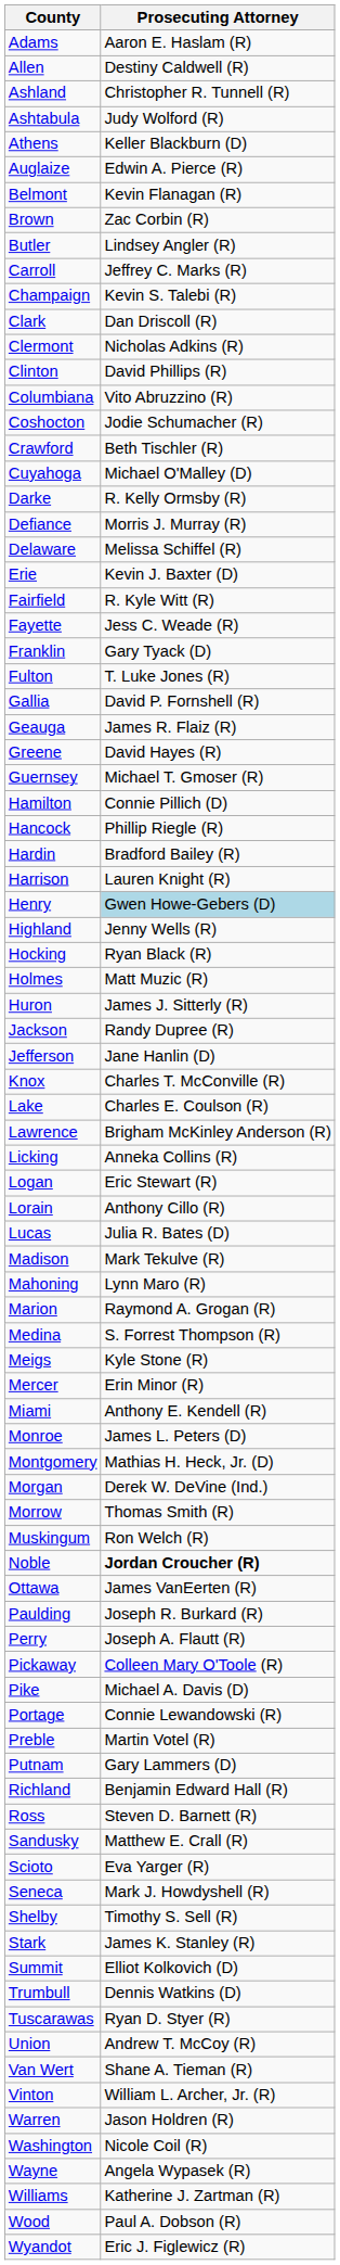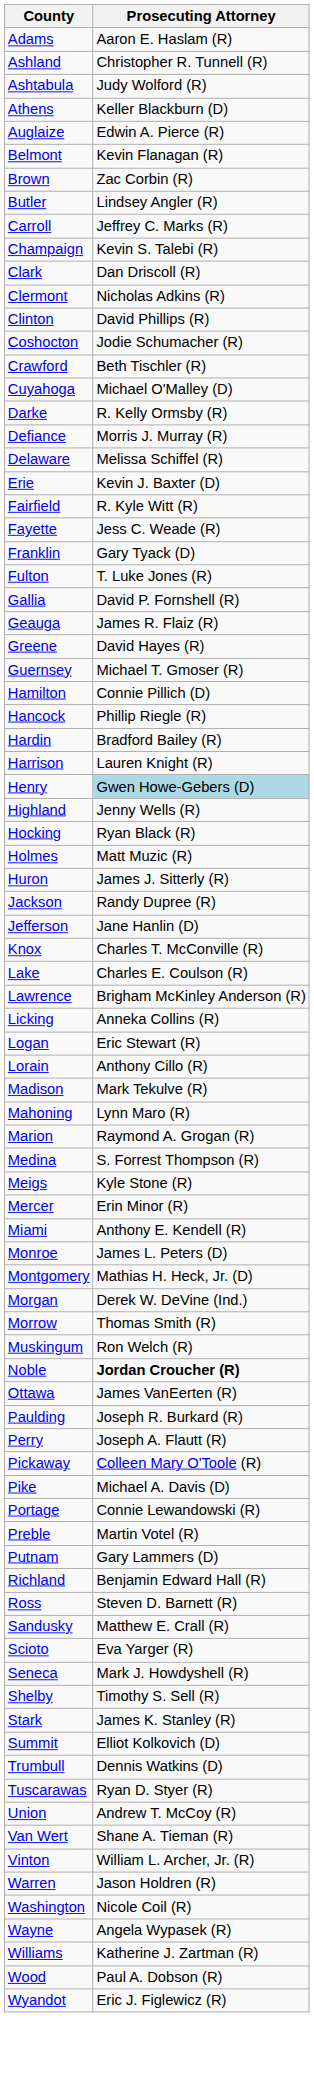 <table class="wikitable">
 <tr>
 <th>County</th>
 <th>Prosecuting Attorney</th>
 </tr>
 <tr>
 <td><a href='#'>Adams</a></td>
 <td>Aaron E. Haslam (R)</td>
-</tr>
-<tr>
-<td><a href='#'>Allen</a></td>
-<td>Destiny Caldwell (R)</td>
 </tr>
 <tr>
 <td><a href='#'>Ashland</a></td>
 <td>Christopher R. Tunnell (R)</td>
 </tr>
 <tr>
 <td><a href='#'>Ashtabula</a></td>
 <td>Judy Wolford (R)</td>
 </tr>
 <tr>
 <td><a href='#'>Athens</a></td>
 <td>Keller Blackburn (D)</td>
 </tr>
 <tr>
 <td><a href='#'>Auglaize</a></td>
 <td>Edwin A. Pierce (R)</td>
 </tr>
 <tr>
 <td><a href='#'>Belmont</a></td>
 <td>Kevin Flanagan (R)</td>
 </tr>
 <tr>
 <td><a href='#'>Brown</a></td>
 <td>Zac Corbin (R)</td>
 </tr>
 <tr>
 <td><a href='#'>Butler</a></td>
 <td>Lindsey Angler (R)</td>
 </tr>
 <tr>
 <td><a href='#'>Carroll</a></td>
 <td>Jeffrey C. Marks (R)</td>
 </tr>
 <tr>
 <td><a href='#'>Champaign</a></td>
 <td>Kevin S. Talebi (R)</td>
 </tr>
 <tr>
 <td><a href='#'>Clark</a></td>
 <td>Dan Driscoll (R)</td>
 </tr>
 <tr>
 <td><a href='#'>Clermont</a></td>
 <td>Nicholas Adkins (R)</td>
 </tr>
 <tr>
 <td><a href='#'>Clinton</a></td>
 <td>David Phillips (R)</td>
-</tr>
-<tr>
-<td><a href='#'>Columbiana</a></td>
-<td>Vito Abruzzino (R)</td>
 </tr>
 <tr>
 <td><a href='#'>Coshocton</a></td>
 <td>Jodie Schumacher (R)</td>
 </tr>
 <tr>
 <td><a href='#'>Crawford</a></td>
 <td>Beth Tischler (R)</td>
 </tr>
 <tr>
 <td><a href='#'>Cuyahoga</a></td>
 <td>Michael O'Malley (D)</td>
 </tr>
 <tr>
 <td><a href='#'>Darke</a></td>
 <td>R. Kelly Ormsby (R)</td>
 </tr>
 <tr>
 <td><a href='#'>Defiance</a></td>
 <td>Morris J. Murray (R)</td>
 </tr>
 <tr>
 <td><a href='#'>Delaware</a></td>
 <td>Melissa Schiffel (R)</td>
 </tr>
 <tr>
 <td><a href='#'>Erie</a></td>
 <td>Kevin J. Baxter (D)</td>
 </tr>
 <tr>
 <td><a href='#'>Fairfield</a></td>
 <td>R. Kyle Witt (R)</td>
 </tr>
 <tr>
 <td><a href='#'>Fayette</a></td>
 <td>Jess C. Weade (R)</td>
 </tr>
 <tr>
 <td><a href='#'>Franklin</a></td>
 <td>Gary Tyack (D)</td>
 </tr>
 <tr>
 <td><a href='#'>Fulton</a></td>
 <td>T. Luke Jones (R)</td>
 </tr>
 <tr>
 <td><a href='#'>Gallia</a></td>
 <td>David P. Fornshell (R)</td>
 </tr>
 <tr>
 <td><a href='#'>Geauga</a></td>
 <td>James R. Flaiz (R)</td>
 </tr>
 <tr>
 <td><a href='#'>Greene</a></td>
 <td>David Hayes (R)</td>
 </tr>
 <tr>
 <td><a href='#'>Guernsey</a></td>
 <td>Michael T. Gmoser (R)</td>
 </tr>
 <tr>
 <td><a href='#'>Hamilton</a></td>
 <td>Connie Pillich (D)</td>
 </tr>
 <tr>
 <td><a href='#'>Hancock</a></td>
 <td>Phillip Riegle (R)</td>
 </tr>
 <tr>
 <td><a href='#'>Hardin</a></td>
 <td>Bradford Bailey (R)</td>
 </tr>
 <tr>
 <td><a href='#'>Harrison</a></td>
 <td>Lauren Knight (R)</td>
 </tr>
 <tr>
 <td><a href='#'>Henry</a></td>
 <td style="background: lightblue;">Gwen Howe-Gebers (D)</td>
 </tr>
 <tr>
 <td><a href='#'>Highland</a></td>
 <td>Jenny Wells (R)</td>
 </tr>
 <tr>
 <td><a href='#'>Hocking</a></td>
 <td>Ryan Black (R)</td>
 </tr>
 <tr>
 <td><a href='#'>Holmes</a></td>
 <td>Matt Muzic (R)</td>
 </tr>
 <tr>
 <td><a href='#'>Huron</a></td>
 <td>James J. Sitterly (R)</td>
 </tr>
 <tr>
 <td><a href='#'>Jackson</a></td>
 <td>Randy Dupree (R)</td>
 </tr>
 <tr>
 <td><a href='#'>Jefferson</a></td>
 <td>Jane Hanlin (D)</td>
 </tr>
 <tr>
 <td><a href='#'>Knox</a></td>
 <td>Charles T. McConville (R)</td>
 </tr>
 <tr>
 <td><a href='#'>Lake</a></td>
 <td>Charles E. Coulson (R)</td>
 </tr>
 <tr>
 <td><a href='#'>Lawrence</a></td>
 <td>Brigham McKinley Anderson (R)</td>
 </tr>
 <tr>
 <td><a href='#'>Licking</a></td>
 <td>Anneka Collins (R)</td>
 </tr>
 <tr>
 <td><a href='#'>Logan</a></td>
 <td>Eric Stewart (R)</td>
 </tr>
 <tr>
 <td><a href='#'>Lorain</a></td>
 <td>Anthony Cillo (R)</td>
-</tr>
-<tr>
-<td><a href='#'>Lucas</a></td>
-<td>Julia R. Bates (D)</td>
 </tr>
 <tr>
 <td><a href='#'>Madison</a></td>
 <td>Mark Tekulve (R)</td>
 </tr>
 <tr>
 <td><a href='#'>Mahoning</a></td>
 <td>Lynn Maro (R)</td>
 </tr>
 <tr>
 <td><a href='#'>Marion</a></td>
 <td>Raymond A. Grogan (R)</td>
 </tr>
 <tr>
 <td><a href='#'>Medina</a></td>
 <td>S. Forrest Thompson (R)</td>
 </tr>
 <tr>
 <td><a href='#'>Meigs</a></td>
 <td>Kyle Stone (R)</td>
 </tr>
 <tr>
 <td><a href='#'>Mercer</a></td>
 <td>Erin Minor (R)</td>
 </tr>
 <tr>
 <td><a href='#'>Miami</a></td>
 <td>Anthony E. Kendell (R)</td>
 </tr>
 <tr>
 <td><a href='#'>Monroe</a></td>
 <td>James L. Peters (D)</td>
 </tr>
 <tr>
 <td><a href='#'>Montgomery</a></td>
 <td>Mathias H. Heck, Jr. (D)</td>
 </tr>
 <tr>
 <td><a href='#'>Morgan</a></td>
 <td>Derek W. DeVine (Ind.)</td>
 </tr>
 <tr>
 <td><a href='#'>Morrow</a></td>
 <td>Thomas Smith (R)</td>
 </tr>
 <tr>
 <td><a href='#'>Muskingum</a></td>
 <td>Ron Welch (R)</td>
 </tr>
 <tr>
 <td><a href='#'>Noble</a></td>
 <td><strong>Jordan Croucher (R)</strong></td>
 </tr>
 <tr>
 <td><a href='#'>Ottawa</a></td>
 <td>James VanEerten (R)</td>
 </tr>
 <tr>
 <td><a href='#'>Paulding</a></td>
 <td>Joseph R. Burkard (R)</td>
 </tr>
 <tr>
 <td><a href='#'>Perry</a></td>
 <td>Joseph A. Flautt (R)</td>
 </tr>
 <tr>
 <td><a href='#'>Pickaway</a></td>
 <td><a href='#'>Colleen Mary O'Toole</a> (R)</td>
 </tr>
 <tr>
 <td><a href='#'>Pike</a></td>
 <td>Michael A. Davis (D)</td>
 </tr>
 <tr>
 <td><a href='#'>Portage</a></td>
 <td>Connie Lewandowski (R)</td>
 </tr>
 <tr>
 <td><a href='#'>Preble</a></td>
 <td>Martin Votel (R)</td>
 </tr>
 <tr>
 <td><a href='#'>Putnam</a></td>
 <td>Gary Lammers (D)</td>
 </tr>
 <tr>
 <td><a href='#'>Richland</a></td>
 <td>Benjamin Edward Hall (R)</td>
 </tr>
 <tr>
 <td><a href='#'>Ross</a></td>
 <td>Steven D. Barnett (R)</td>
 </tr>
 <tr>
 <td><a href='#'>Sandusky</a></td>
 <td>Matthew E. Crall (R)</td>
 </tr>
 <tr>
 <td><a href='#'>Scioto</a></td>
 <td>Eva Yarger (R)</td>
 </tr>
 <tr>
 <td><a href='#'>Seneca</a></td>
 <td>Mark J. Howdyshell (R)</td>
 </tr>
 <tr>
 <td><a href='#'>Shelby</a></td>
 <td>Timothy S. Sell (R)</td>
 </tr>
 <tr>
 <td><a href='#'>Stark</a></td>
 <td>James K. Stanley (R)</td>
 </tr>
 <tr>
 <td><a href='#'>Summit</a></td>
 <td>Elliot Kolkovich (D)</td>
 </tr>
 <tr>
 <td><a href='#'>Trumbull</a></td>
 <td>Dennis Watkins (D)</td>
 </tr>
 <tr>
 <td><a href='#'>Tuscarawas</a></td>
 <td>Ryan D. Styer (R)</td>
 </tr>
 <tr>
 <td><a href='#'>Union</a></td>
 <td>Andrew T. McCoy (R)</td>
 </tr>
 <tr>
 <td><a href='#'>Van Wert</a></td>
 <td>Shane A. Tieman (R)</td>
 </tr>
 <tr>
 <td><a href='#'>Vinton</a></td>
 <td>William L. Archer, Jr. (R)</td>
 </tr>
 <tr>
 <td><a href='#'>Warren</a></td>
 <td>Jason Holdren (R)</td>
 </tr>
 <tr>
 <td><a href='#'>Washington</a></td>
 <td>Nicole Coil (R)</td>
 </tr>
 <tr>
 <td><a href='#'>Wayne</a></td>
 <td>Angela Wypasek (R)</td>
 </tr>
 <tr>
 <td><a href='#'>Williams</a></td>
 <td>Katherine J. Zartman (R)</td>
 </tr>
 <tr>
 <td><a href='#'>Wood</a></td>
 <td>Paul A. Dobson (R)</td>
 </tr>
 <tr>
 <td><a href='#'>Wyandot</a></td>
 <td>Eric J. Figlewicz  (R)</td>
 </tr>
 </table>
